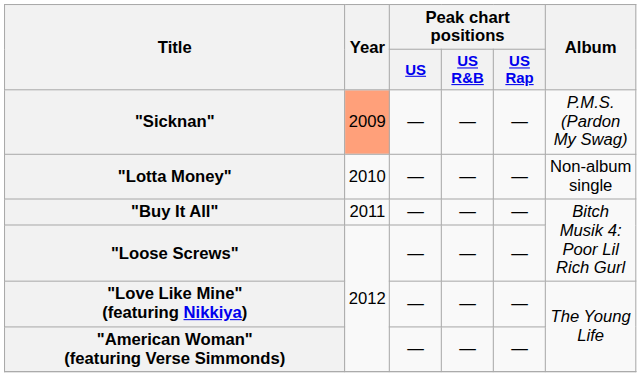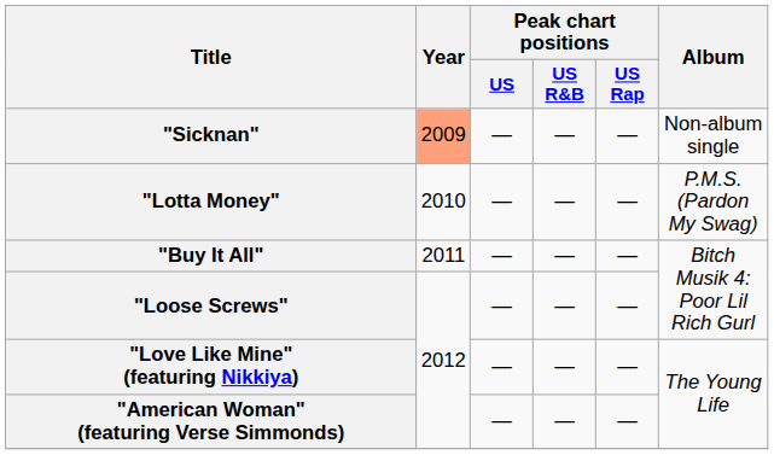 <table class="wikitable plainrowheaders" style="text-align:center;" border="1">
 <tr>
 <th scope="col" rowspan="2" style="width:20em;">Title</th>
 <th scope="col" rowspan="2">Year</th>
 <th scope="col" colspan="3">Peak chart positions</th>
 <th scope="col" rowspan="2">Album</th>
 </tr>
 <tr>
 <th scope="col" style="width:3em;font-size:90%;"><a href='#'>US</a></th>
 <th scope="col" style="width:3em;font-size:90%;"><a href='#'>US<br>R&B</a></th>
 <th scope="col" style="width:3em;font-size:90%;"><a href='#'>US<br>Rap</a></th>
 </tr>
 <tr>
 <th scope="row">"Sicknan"</th>
 <td rowspan="1" style="background: lightsalmon;">2009</td>
 <td>—</td>
 <td>—</td>
 <td>—</td>
-<td><em>P.M.S. (Pardon My Swag)</em></td>
+<td>Non-album single</td>
 </tr>
 <tr>
 <th scope="row">"Lotta Money"</th>
 <td rowspan="1">2010</td>
 <td>—</td>
 <td>—</td>
 <td>—</td>
-<td>Non-album single</td>
+<td><em>P.M.S. (Pardon My Swag)</em></td>
 </tr>
 <tr>
 <th scope="row">"Buy It All"</th>
 <td>2011</td>
 <td>—</td>
 <td>—</td>
 <td>—</td>
 <td rowspan="2"><em>Bitch Musik 4: Poor Lil Rich Gurl</em></td>
 </tr>
 <tr>
 <th scope="row">"Loose Screws"</th>
 <td rowspan="3">2012</td>
 <td>—</td>
 <td>—</td>
 <td>—</td>
 </tr>
 <tr>
 <th scope="row">"Love Like Mine"<br><span>(featuring <a href='#'>Nikkiya</a>)</span></th>
 <td>—</td>
 <td>—</td>
 <td>—</td>
 <td rowspan="2"><em>The Young Life</em></td>
 </tr>
 <tr>
 <th scope="row">"American Woman"<br><span>(featuring Verse Simmonds)</span></th>
 <td>—</td>
 <td>—</td>
 <td>—</td>
 </tr>
 <tr>
 </tr>
 </table>
